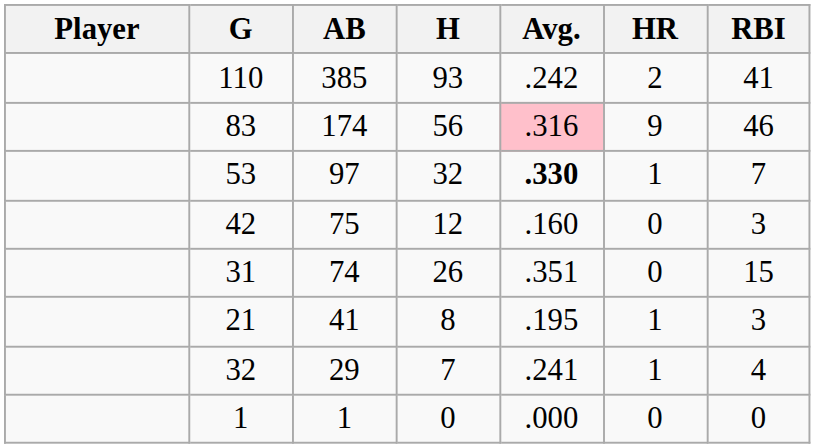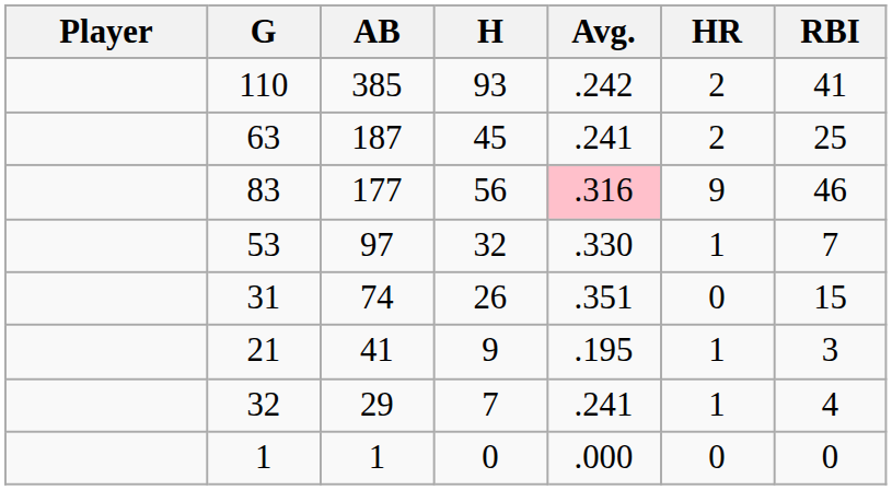 <table class="wikitable sortable">
 <tr>
 <th bgcolor="#DDDDFF" width="16%">Player</th>
 <th bgcolor="#DDDDFF" width="9%">G</th>
 <th bgcolor="#DDDDFF" width="9%">AB</th>
 <th bgcolor="#DDDDFF" width="9%">H</th>
 <th bgcolor="#DDDDFF" width="9%">Avg.</th>
 <th bgcolor="#DDDDFF" width="9%">HR</th>
 <th bgcolor="#DDDDFF" width="9%">RBI</th>
 </tr>
 <tr align="center">
 <td></td>
 <td>110</td>
 <td>385</td>
 <td>93</td>
 <td>.242</td>
 <td>2</td>
 <td>41</td>
 </tr>
+<tr align="center">
+<td></td>
+<td>63</td>
+<td>187</td>
+<td>45</td>
+<td>.241</td>
+<td>2</td>
+<td>25</td>
+</tr>
 <tr align=center>
 <td></td>
 <td>83</td>
-<td>174</td>
+<td>177</td>
 <td>56</td>
 <td style="background: pink;">.316</td>
 <td>9</td>
 <td>46</td>
 </tr>
 <tr align="center">
 <td></td>
 <td>53</td>
 <td>97</td>
 <td>32</td>
-<td><strong>.330</strong></td>
+<td>.330</td>
 <td>1</td>
 <td>7</td>
-</tr>
-<tr align="center">
-<td></td>
-<td>42</td>
-<td>75</td>
-<td>12</td>
-<td>.160</td>
-<td>0</td>
-<td>3</td>
 </tr>
 <tr align="center">
 <td></td>
 <td>31</td>
 <td>74</td>
 <td>26</td>
 <td>.351</td>
 <td>0</td>
 <td>15</td>
 </tr>
 <tr align=center>
 <td></td>
 <td>21</td>
 <td>41</td>
-<td>8</td>
+<td>9</td>
 <td>.195</td>
 <td>1</td>
 <td>3</td>
 </tr>
 <tr align="center">
 <td></td>
 <td>32</td>
 <td>29</td>
 <td>7</td>
 <td>.241</td>
 <td>1</td>
 <td>4</td>
 </tr>
 <tr align="center">
 <td></td>
 <td>1</td>
 <td>1</td>
 <td>0</td>
 <td>.000</td>
 <td>0</td>
 <td>0</td>
 </tr>
 </table>
